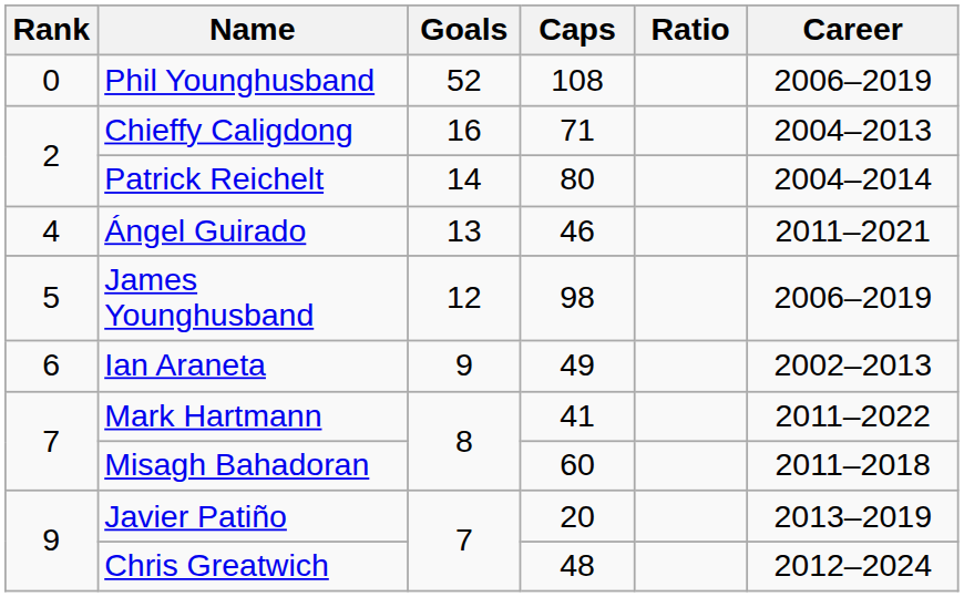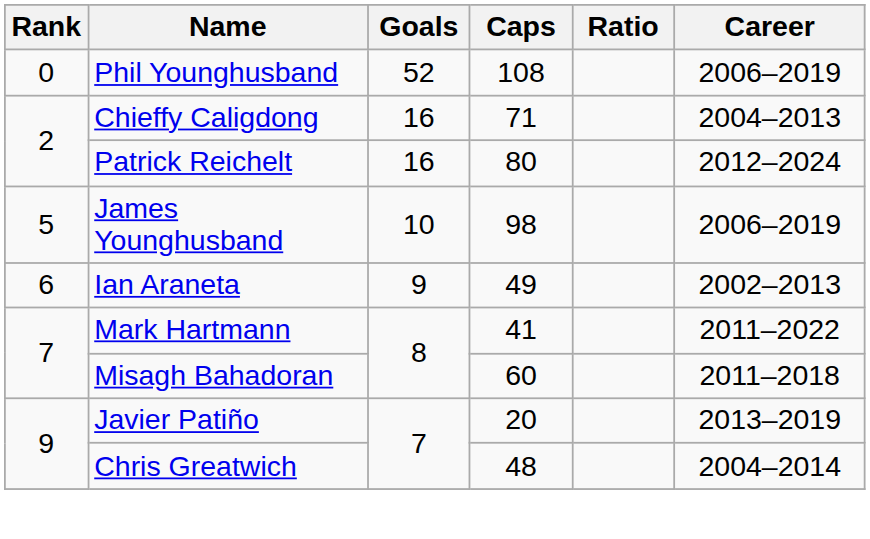 <table class="wikitable sortable" style="text-align: center">
 <tr>
 <th width=30px>Rank</th>
 <th class="unsortable" width=150px>Name</th>
 <th width=50px>Goals</th>
 <th width=50px>Caps</th>
 <th width=50px>Ratio</th>
 <th class="unsortable" width=100px>Career</th>
 </tr>
 <tr>
 <td>0</td>
 <td align="left"><a href='#'>Phil Younghusband</a></td>
 <td>52</td>
 <td>108</td>
 <td></td>
 <td>2006–2019</td>
 </tr>
 <tr>
 <td rowspan=2>2</td>
 <td align="left"><a href='#'>Chieffy Caligdong</a></td>
 <td>16</td>
 <td>71</td>
 <td></td>
 <td>2004–2013</td>
 </tr>
 <tr>
 <td align="left"><a href='#'>Patrick Reichelt</a></td>
-<td>14</td>
+<td>16</td>
 <td>80</td>
 <td></td>
-<td>2004–2014</td>
-</tr>
-<tr>
-<td>4</td>
-<td align="left"><a href='#'>Ángel Guirado</a></td>
-<td>13</td>
-<td>46</td>
-<td></td>
-<td>2011–2021</td>
+<td>2012–2024</td>
 </tr>
 <tr>
 <td>5</td>
 <td align="left"><a href='#'>James Younghusband</a></td>
-<td>12</td>
+<td>10</td>
 <td>98</td>
 <td></td>
 <td>2006–2019</td>
 </tr>
 <tr>
 <td>6</td>
 <td align="left"><a href='#'>Ian Araneta</a></td>
 <td>9</td>
 <td>49</td>
 <td></td>
 <td>2002–2013</td>
 </tr>
 <tr>
 <td rowspan=2>7</td>
 <td align="left"><a href='#'>Mark Hartmann</a></td>
 <td rowspan=2>8</td>
 <td>41</td>
 <td></td>
 <td>2011–2022</td>
 </tr>
 <tr>
 <td align="left"><a href='#'>Misagh Bahadoran</a></td>
 <td>60</td>
 <td></td>
 <td>2011–2018</td>
 </tr>
 <tr>
 <td rowspan=2>9</td>
 <td align="left"><a href='#'>Javier Patiño</a></td>
 <td rowspan=2>7</td>
 <td>20</td>
 <td></td>
 <td>2013–2019</td>
 </tr>
 <tr>
 <td align="left"><a href='#'>Chris Greatwich</a></td>
 <td>48</td>
 <td></td>
-<td>2012–2024</td>
+<td>2004–2014</td>
 </tr>
 </table>
